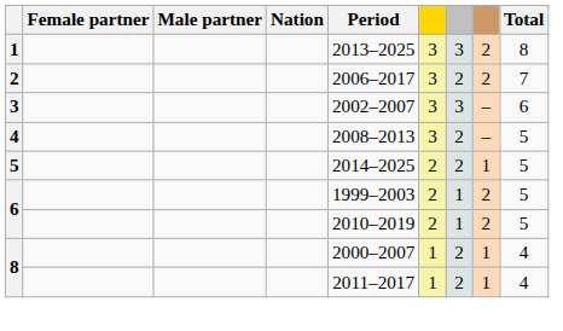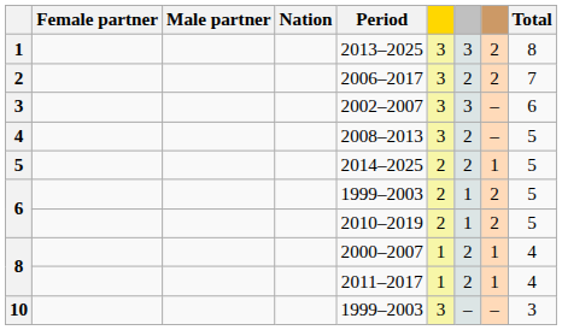 <table class="wikitable unsortable" style="text-align:center">
 <tr>
 <th scope="col"></th>
 <th scope="col">Female partner</th>
 <th scope="col">Male partner</th>
 <th scope="col">Nation</th>
 <th scope="col">Period</th>
 <th scope="col" style="width:1em; background-color:gold"></th>
 <th scope="col" style="width:1em;background-color:silver"></th>
 <th scope="col" style="width:1em;background-color:#CC9966"></th>
 <th scope="col">Total</th>
 </tr>
 <tr>
 <th scope="row">1</th>
 <td align="left"></td>
 <td align="left"></td>
 <td align="left"></td>
 <td>2013–2025</td>
 <td bgcolor="#F7F6A8">3</td>
 <td bgcolor="#DCE5E5">3</td>
 <td bgcolor="#FFDAB9">2</td>
 <td>8</td>
 </tr>
 <tr>
 <th scope="row">2</th>
 <td align="left"></td>
 <td align="left"></td>
 <td align="left"></td>
 <td>2006–2017</td>
 <td bgcolor="#F7F6A8">3</td>
 <td bgcolor="#DCE5E5">2</td>
 <td bgcolor="#FFDAB9">2</td>
 <td>7</td>
 </tr>
 <tr>
 <th scope="row">3</th>
 <td align="left"></td>
 <td align="left"></td>
 <td align="left"></td>
 <td>2002–2007</td>
 <td bgcolor="#F7F6A8">3</td>
 <td bgcolor="#DCE5E5">3</td>
 <td bgcolor="#FFDAB9">–</td>
 <td>6</td>
 </tr>
 <tr>
 <th scope="row">4</th>
 <td align="left"></td>
 <td align="left"></td>
 <td align="left"></td>
 <td>2008–2013</td>
 <td bgcolor="#F7F6A8">3</td>
 <td bgcolor="#DCE5E5">2</td>
 <td bgcolor="#FFDAB9">–</td>
 <td>5</td>
 </tr>
 <tr>
 <th scope="row">5</th>
 <td align="left"></td>
 <td align="left"></td>
 <td align="left"></td>
 <td>2014–2025</td>
 <td bgcolor="#F7F6A8">2</td>
 <td bgcolor="#DCE5E5">2</td>
 <td bgcolor="#FFDAB9">1</td>
 <td>5</td>
 </tr>
 <tr>
 <th scope="row" rowspan="2">6</th>
 <td align="left"></td>
 <td align="left"></td>
 <td align="left"></td>
 <td>1999–2003</td>
 <td bgcolor="#F7F6A8">2</td>
 <td bgcolor="#DCE5E5">1</td>
 <td bgcolor="#FFDAB9">2</td>
 <td>5</td>
 </tr>
 <tr>
 <td align="left"></td>
 <td align="left"></td>
 <td align="left"></td>
 <td>2010–2019</td>
 <td bgcolor="#F7F6A8">2</td>
 <td bgcolor="#DCE5E5">1</td>
 <td bgcolor="#FFDAB9">2</td>
 <td>5</td>
 </tr>
 <tr>
 <th scope="row" rowspan="2">8</th>
 <td align="left"></td>
 <td align="left"></td>
 <td align="left"></td>
 <td>2000–2007</td>
 <td bgcolor="#F7F6A8">1</td>
 <td bgcolor="#DCE5E5">2</td>
 <td bgcolor="#FFDAB9">1</td>
 <td>4</td>
 </tr>
 <tr>
 <td align="left"></td>
 <td align="left"></td>
 <td align="left"></td>
 <td>2011–2017</td>
 <td bgcolor="#F7F6A8">1</td>
 <td bgcolor="#DCE5E5">2</td>
 <td bgcolor="#FFDAB9">1</td>
 <td>4</td>
 </tr>
+<tr>
+<th scope="row">10</th>
+<td align="left"></td>
+<td align="left"></td>
+<td align="left"></td>
+<td>1999–2003</td>
+<td bgcolor="#F7F6A8">3</td>
+<td bgcolor="#DCE5E5">–</td>
+<td bgcolor="#FFDAB9">–</td>
+<td>3</td>
+</tr>
 </table>
